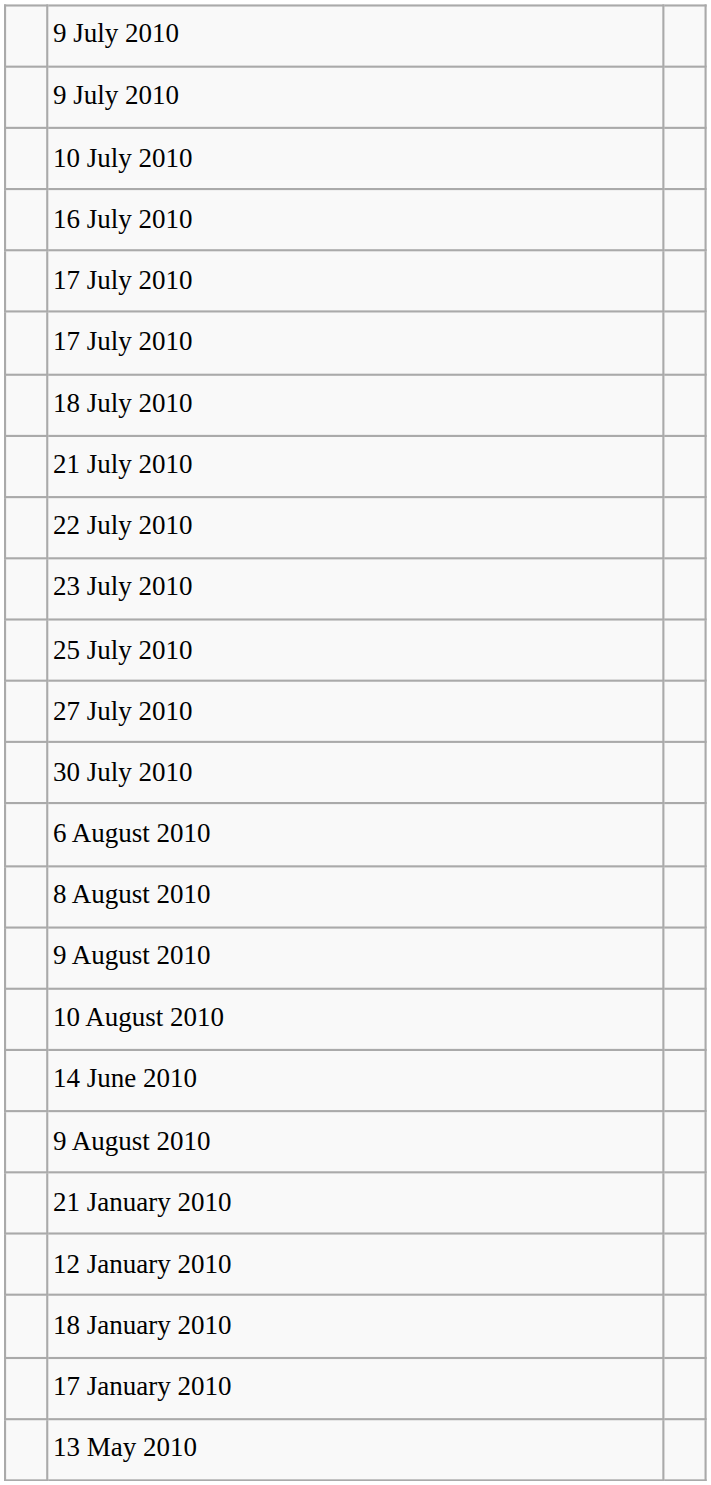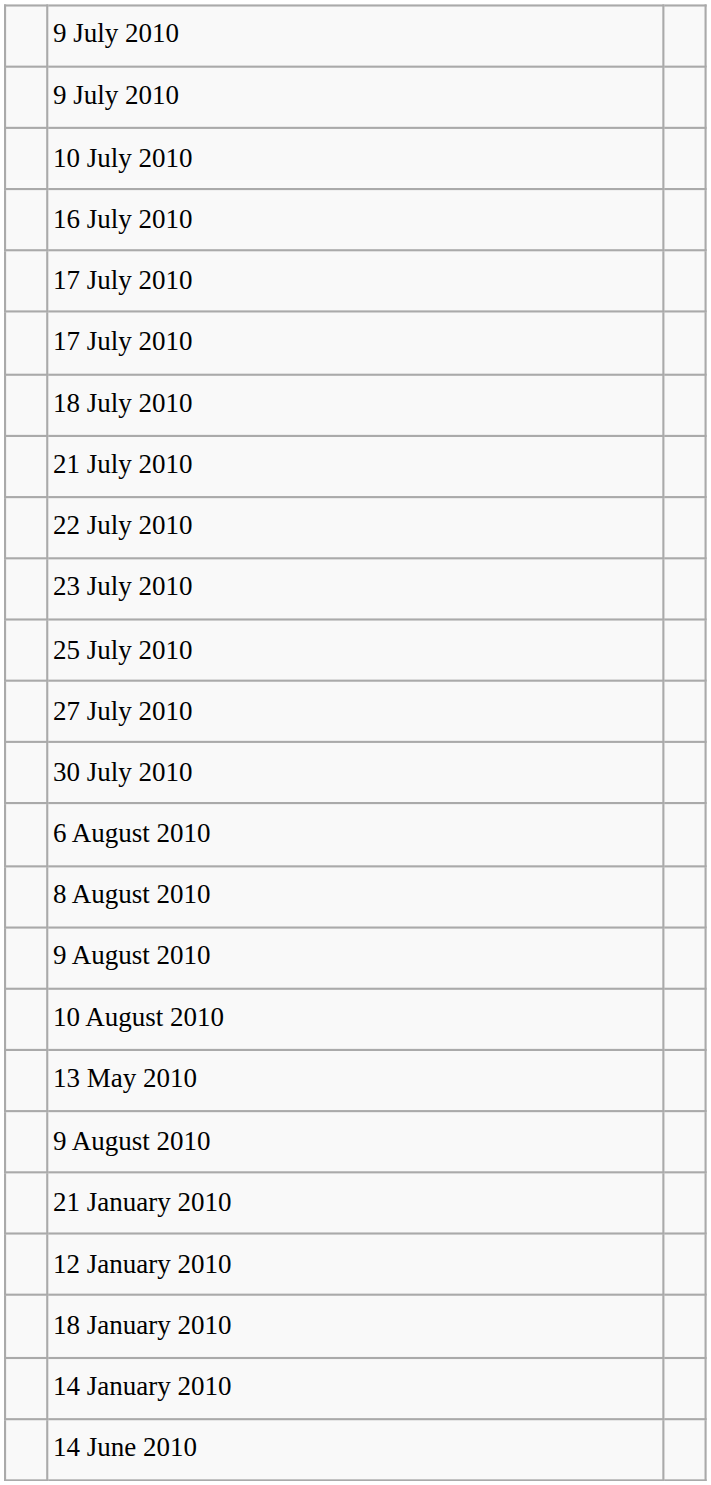 <table class="wikitable" style="font-size: 80%; float: left; width: 26em; margin-right: 1em; height: 700px">
 <tr>
 <td></td>
 <td>9 July 2010</td>
 <td></td>
 </tr>
 <tr>
 <td></td>
 <td>9 July 2010</td>
 <td></td>
 </tr>
 <tr>
 <td></td>
 <td>10 July 2010</td>
 <td></td>
 </tr>
 <tr>
 <td></td>
 <td>16 July 2010</td>
 <td></td>
 </tr>
 <tr>
 <td></td>
 <td>17 July 2010</td>
 <td></td>
 </tr>
 <tr>
 <td></td>
 <td>17 July 2010</td>
 <td></td>
 </tr>
 <tr>
 <td></td>
 <td>18 July 2010</td>
 <td></td>
 </tr>
 <tr>
 <td></td>
 <td>21 July 2010</td>
 <td></td>
 </tr>
 <tr>
 <td></td>
 <td>22 July 2010</td>
 <td></td>
 </tr>
 <tr>
 <td></td>
 <td>23 July 2010</td>
 <td></td>
 </tr>
 <tr>
 <td></td>
 <td>25 July 2010</td>
 <td></td>
 </tr>
 <tr>
 <td></td>
 <td>27 July 2010</td>
 <td></td>
 </tr>
 <tr>
 <td></td>
 <td>30 July 2010</td>
 <td></td>
 </tr>
 <tr>
 <td></td>
 <td>6 August 2010</td>
 <td></td>
 </tr>
 <tr>
 <td></td>
 <td>8 August 2010</td>
 <td></td>
 </tr>
 <tr>
 <td></td>
 <td>9 August 2010</td>
 <td></td>
 </tr>
 <tr>
 <td></td>
 <td>10 August 2010</td>
 <td></td>
 </tr>
 <tr>
 <td></td>
-<td>14 June 2010</td>
+<td>13 May 2010</td>
 <td></td>
 </tr>
 <tr>
 <td></td>
 <td>9 August 2010</td>
 <td></td>
 </tr>
 <tr>
 <td></td>
 <td>21 January 2010</td>
 <td></td>
 </tr>
 <tr>
 <td></td>
 <td>12 January 2010</td>
 <td></td>
 </tr>
 <tr>
 <td></td>
 <td>18 January 2010</td>
 <td></td>
 </tr>
 <tr>
 <td></td>
-<td>17 January 2010</td>
+<td>14 January 2010</td>
 <td></td>
 </tr>
 <tr>
 <td></td>
-<td>13 May 2010</td>
+<td>14 June 2010</td>
 <td></td>
 </tr>
 </table>
